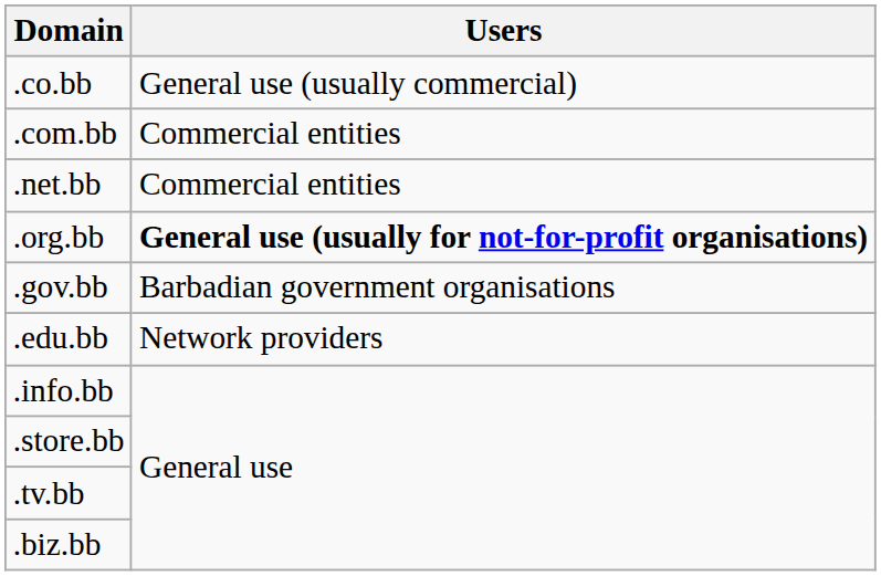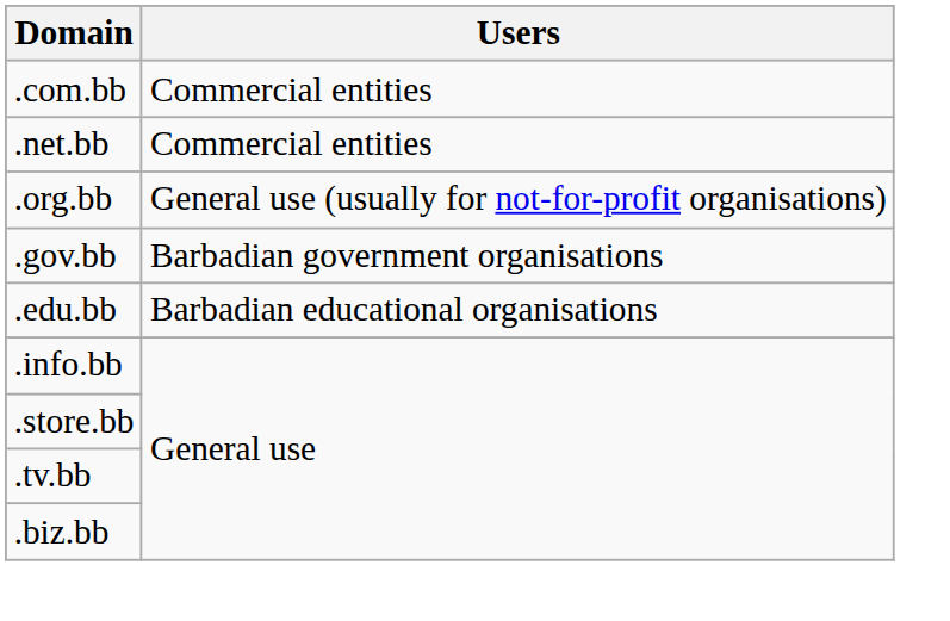 <table class="wikitable">
 <tr>
 <th>Domain</th>
 <th>Users</th>
-</tr>
-<tr>
-<td>.co.bb</td>
-<td>General use (usually commercial)</td>
 </tr>
 <tr>
 <td>.com.bb</td>
 <td>Commercial entities</td>
 </tr>
 <tr>
 <td>.net.bb</td>
 <td>Commercial entities</td>
 </tr>
 <tr>
 <td>.org.bb</td>
-<td><strong>General use (usually for <a href='#'>not-for-profit</a> organisations)</strong></td>
+<td>General use (usually for <a href='#'>not-for-profit</a> organisations)</td>
 </tr>
 <tr>
 <td>.gov.bb</td>
 <td>Barbadian government organisations</td>
 </tr>
 <tr>
 <td>.edu.bb</td>
-<td>Network providers</td>
+<td>Barbadian educational organisations</td>
 </tr>
 <tr>
 <td>.info.bb</td>
 <td rowspan="4">General use</td>
 </tr>
 <tr>
 <td>.store.bb</td>
 </tr>
 <tr>
 <td>.tv.bb</td>
 </tr>
 <tr>
 <td>.biz.bb</td>
 </tr>
 </table>
